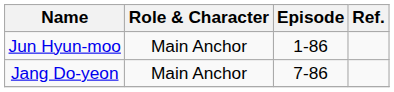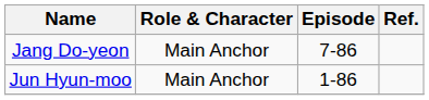 <table class="wikitable" style="text-align:center">
 <tr>
 <th>Name</th>
 <th>Role & Character</th>
 <th>Episode</th>
 <th>Ref.</th>
 </tr>
 <tr>
+<td><a href='#'>Jang Do-yeon</a></td>
+<td>Main Anchor</td>
+<td>7-86</td>
+<td></td>
+</tr>
+<tr>
 <td><a href='#'>Jun Hyun-moo</a></td>
 <td>Main Anchor</td>
 <td>1-86</td>
 <td></td>
 </tr>
 <tr>
-<td><a href='#'>Jang Do-yeon</a></td>
-<td>Main Anchor</td>
-<td>7-86</td>
-<td></td>
-</tr>
-<tr>
 </tr>
 </table>
